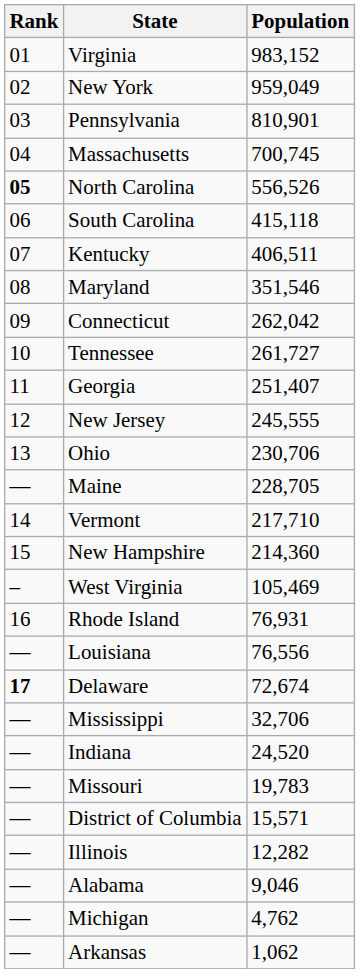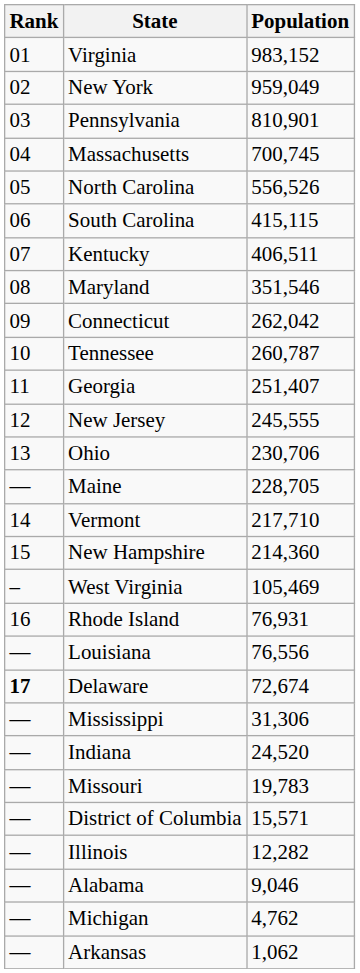 <table class="wikitable sortable">
 <tr>
 <th>Rank</th>
 <th>State</th>
 <th>Population</th>
 </tr>
 <tr>
 <td>01</td>
 <td>Virginia </td>
 <td>983,152</td>
 </tr>
 <tr>
 <td>02</td>
 <td>New York</td>
 <td>959,049</td>
 </tr>
 <tr>
 <td>03</td>
 <td>Pennsylvania</td>
 <td>810,901</td>
 </tr>
 <tr>
 <td>04</td>
 <td>Massachusetts </td>
 <td>700,745</td>
 </tr>
 <tr>
-<td><strong>05</strong></td>
+<td>05</td>
 <td>North Carolina</td>
 <td>556,526</td>
 </tr>
 <tr>
 <td>06</td>
 <td>South Carolina</td>
-<td>415,118</td>
+<td>415,115</td>
 </tr>
 <tr>
 <td>07</td>
 <td>Kentucky</td>
 <td>406,511</td>
 </tr>
 <tr>
 <td>08</td>
 <td>Maryland</td>
 <td>351,546</td>
 </tr>
 <tr>
 <td>09</td>
 <td>Connecticut</td>
 <td>262,042</td>
 </tr>
 <tr>
 <td>10</td>
 <td>Tennessee</td>
-<td>261,727</td>
+<td>260,787</td>
 </tr>
 <tr>
 <td>11</td>
 <td>Georgia</td>
 <td>251,407</td>
 </tr>
 <tr>
 <td>12</td>
 <td>New Jersey</td>
 <td>245,555</td>
 </tr>
 <tr>
 <td>13</td>
 <td>Ohio</td>
 <td>230,706</td>
 </tr>
 <tr>
 <td>—</td>
 <td>Maine </td>
 <td>228,705</td>
 </tr>
 <tr>
 <td>14</td>
 <td>Vermont</td>
 <td>217,710</td>
 </tr>
 <tr>
 <td>15</td>
 <td>New Hampshire</td>
 <td>214,360</td>
 </tr>
 <tr>
 <td>–</td>
 <td>West Virginia </td>
 <td>105,469</td>
 </tr>
 <tr>
 <td>16</td>
 <td>Rhode Island</td>
 <td>76,931</td>
 </tr>
 <tr>
 <td>—</td>
 <td>Louisiana</td>
 <td>76,556</td>
 </tr>
 <tr>
 <td><strong>17</strong></td>
 <td>Delaware</td>
 <td>72,674</td>
 </tr>
 <tr>
 <td>—</td>
 <td>Mississippi</td>
-<td>32,706</td>
+<td>31,306</td>
 </tr>
 <tr>
 <td>—</td>
 <td>Indiana</td>
 <td>24,520</td>
 </tr>
 <tr>
 <td>—</td>
 <td>Missouri</td>
 <td>19,783</td>
 </tr>
 <tr>
 <td>—</td>
 <td>District of Columbia </td>
 <td>15,571</td>
 </tr>
 <tr>
 <td>—</td>
 <td>Illinois</td>
 <td>12,282</td>
 </tr>
 <tr>
 <td>—</td>
 <td>Alabama</td>
 <td>9,046</td>
 </tr>
 <tr>
 <td>—</td>
 <td>Michigan</td>
 <td>4,762</td>
 </tr>
 <tr>
 <td>—</td>
 <td>Arkansas</td>
 <td>1,062</td>
 </tr>
 </table>
